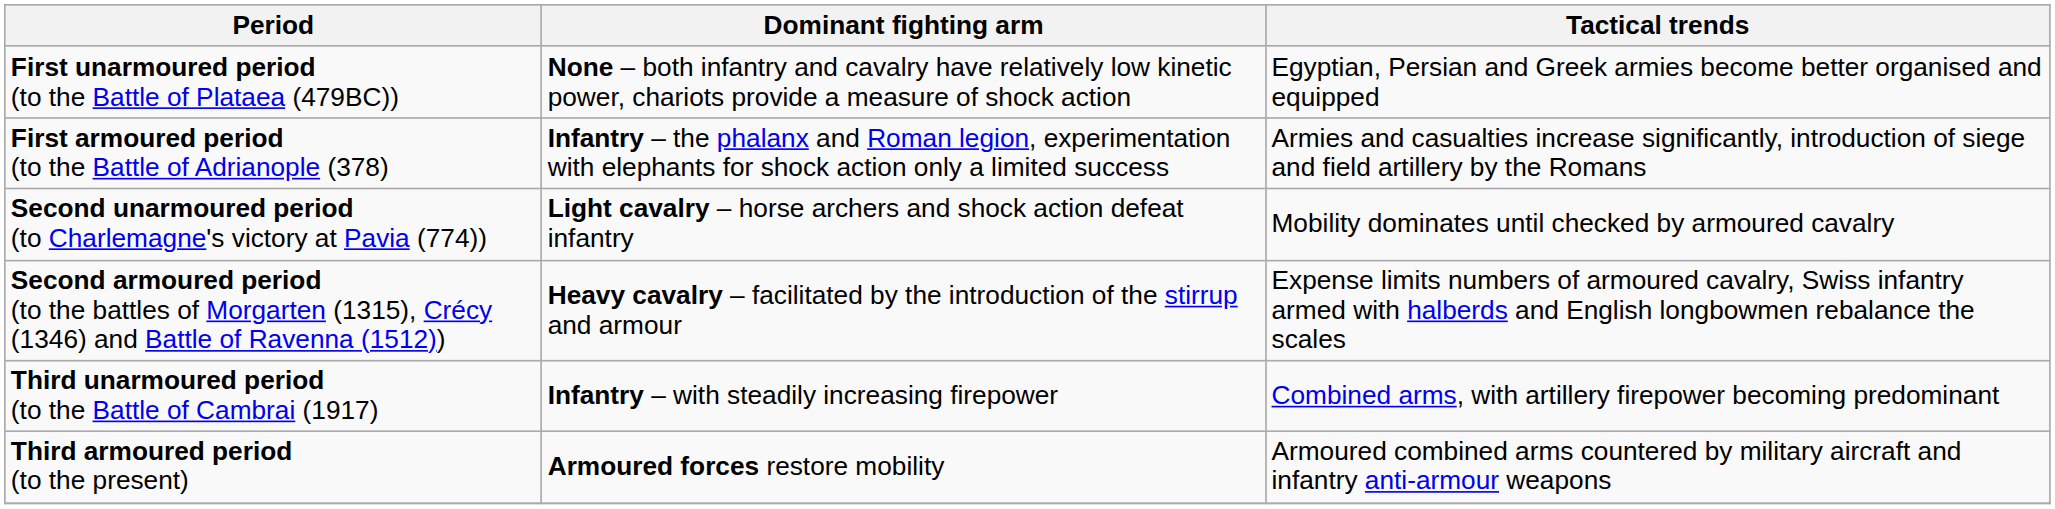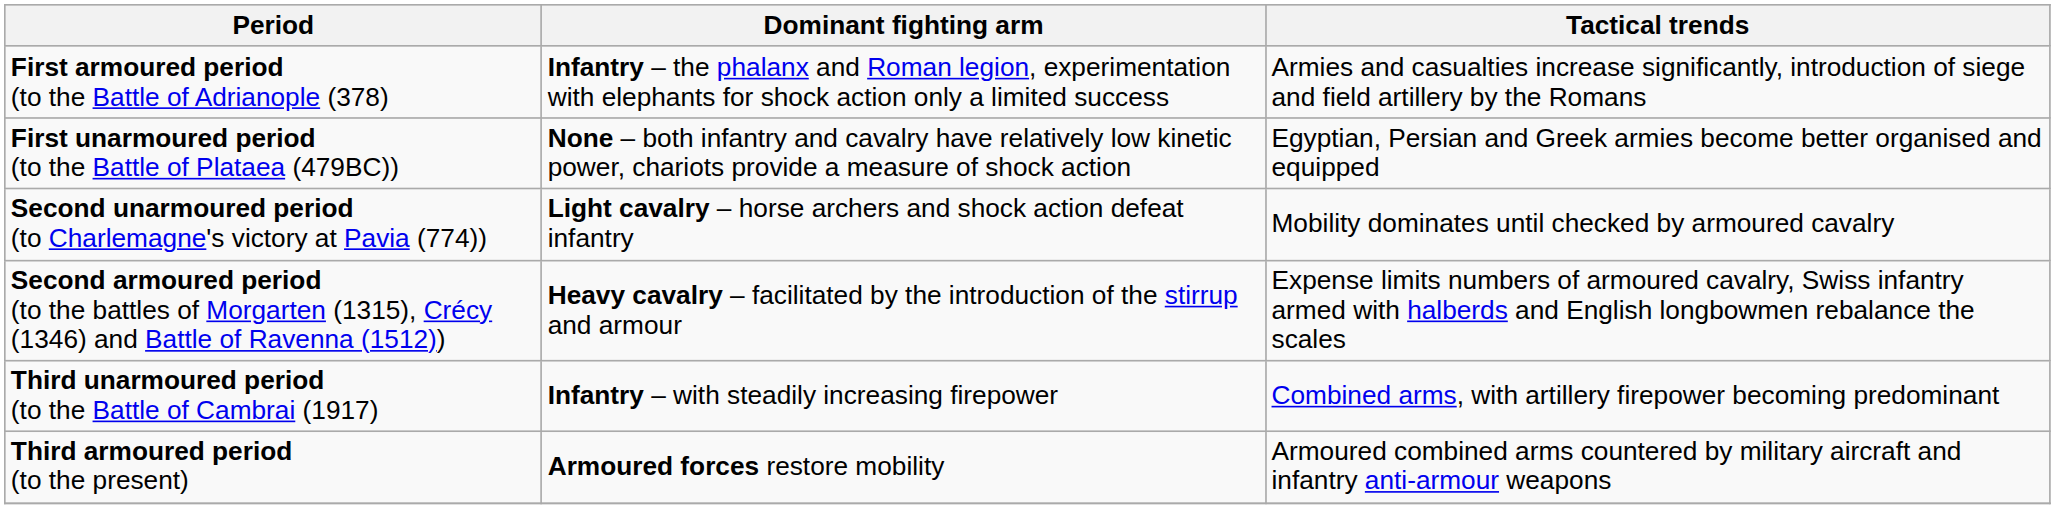 <table class="wikitable">
 <tr>
 <th scope="col">Period</th>
 <th scope="col">Dominant fighting arm</th>
 <th scope="col">Tactical trends</th>
 </tr>
 <tr>
+<td><strong>First armoured period</strong><br>(to the <a href='#'>Battle of Adrianople</a> (378)</td>
+<td><strong>Infantry</strong> – the <a href='#'>phalanx</a> and <a href='#'>Roman legion</a>, experimentation with elephants for shock action only a limited success</td>
+<td>Armies and casualties increase significantly, introduction of siege and field artillery by the Romans</td>
+</tr>
+<tr>
 <td><strong>First unarmoured period</strong><br>(to the <a href='#'>Battle of Plataea</a> (479BC))</td>
 <td><strong>None</strong> – both infantry and cavalry have relatively low kinetic power, chariots provide a measure of shock action</td>
 <td>Egyptian, Persian and Greek armies become better organised and equipped</td>
-</tr>
-<tr>
-<td><strong>First armoured period</strong><br>(to the <a href='#'>Battle of Adrianople</a> (378)</td>
-<td><strong>Infantry</strong> – the <a href='#'>phalanx</a> and <a href='#'>Roman legion</a>, experimentation with elephants for shock action only a limited success</td>
-<td>Armies and casualties increase significantly, introduction of siege and field artillery by the Romans</td>
 </tr>
 <tr>
 <td><strong>Second unarmoured period</strong><br>(to <a href='#'>Charlemagne</a>'s victory at <a href='#'>Pavia</a> (774))</td>
 <td><strong>Light cavalry</strong> – horse archers and shock action defeat infantry</td>
 <td>Mobility dominates until checked by armoured cavalry</td>
 </tr>
 <tr>
 <td><strong>Second armoured period</strong><br>(to the battles of <a href='#'>Morgarten</a> (1315), <a href='#'>Crécy</a> (1346) and <a href='#'>Battle of Ravenna (1512)</a>)</td>
 <td><strong>Heavy cavalry</strong> – facilitated by the introduction of the <a href='#'>stirrup</a> and armour</td>
 <td>Expense limits numbers of armoured cavalry, Swiss infantry armed with <a href='#'>halberds</a> and English longbowmen rebalance the scales</td>
 </tr>
 <tr>
 <td><strong>Third unarmoured period</strong><br>(to the <a href='#'>Battle of Cambrai</a> (1917)</td>
 <td><strong>Infantry</strong> – with steadily increasing firepower</td>
 <td><a href='#'>Combined arms</a>, with artillery firepower becoming predominant</td>
 </tr>
 <tr>
 <td><strong>Third armoured period</strong><br>(to the present)</td>
 <td><strong>Armoured forces</strong> restore mobility</td>
 <td>Armoured combined arms countered by military aircraft and infantry <a href='#'>anti-armour</a> weapons</td>
 </tr>
 <tr>
 </tr>
 </table>
